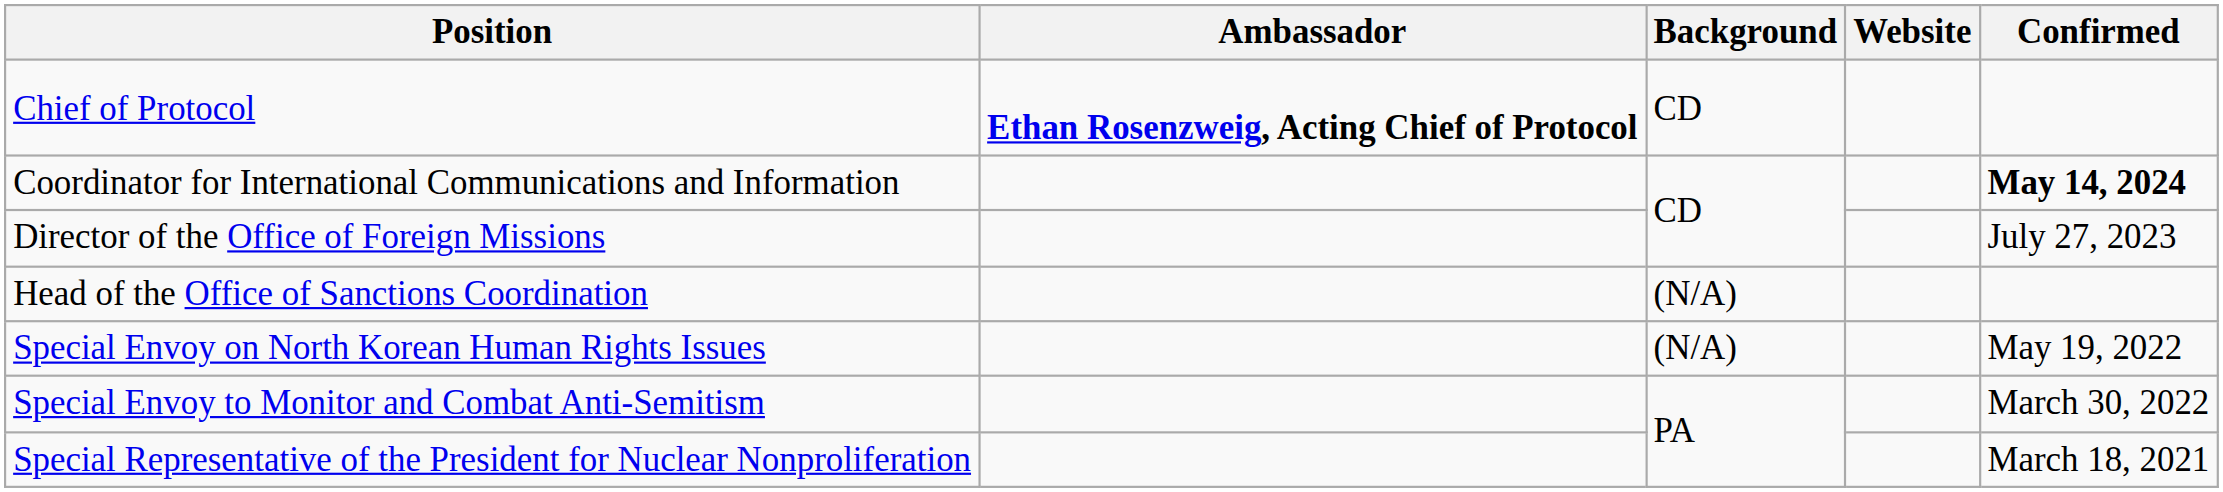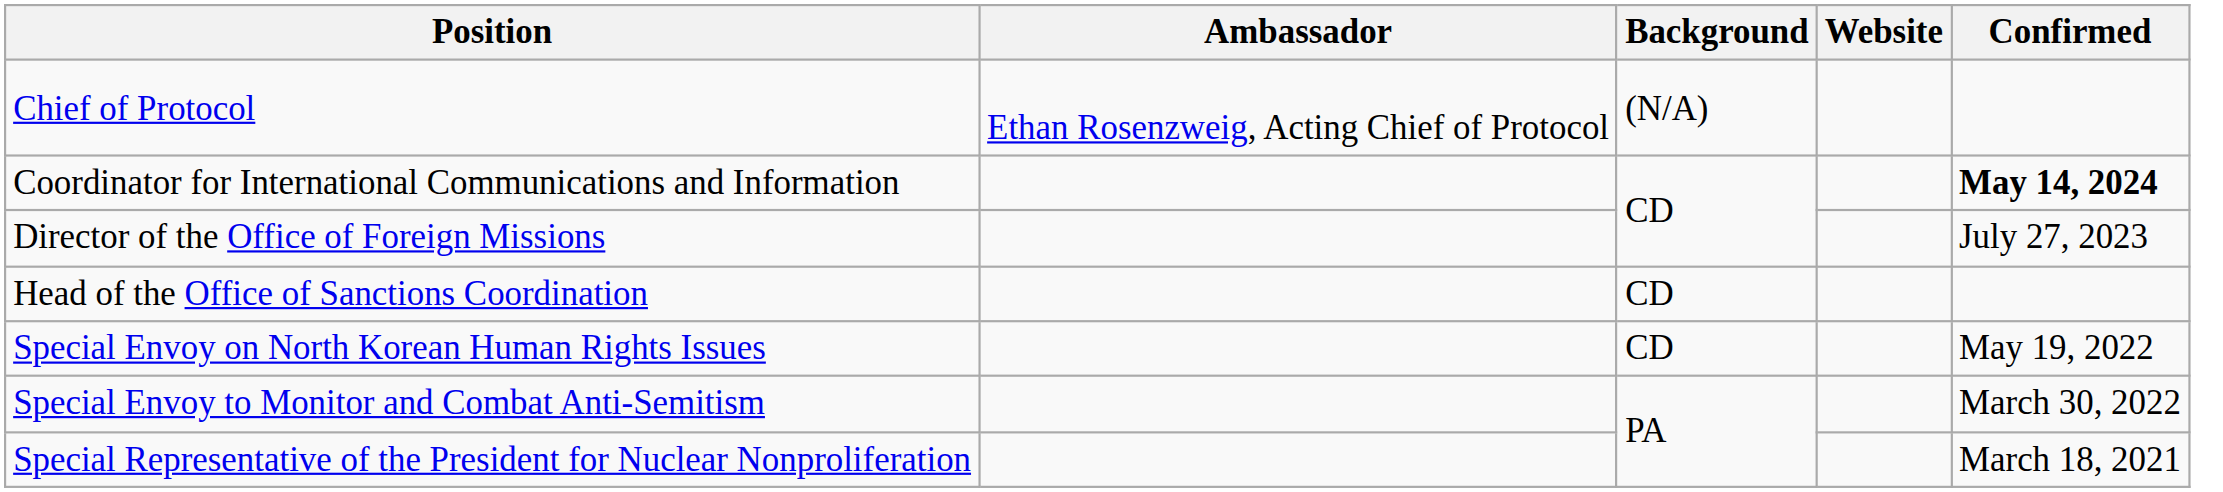 <table class="wikitable sortable">
 <tr>
 <th>Position</th>
 <th>Ambassador</th>
 <th>Background</th>
 <th>Website</th>
 <th>Confirmed</th>
 </tr>
 <tr>
 <td><a href='#'>Chief of Protocol</a></td>
-<td><strong><br><a href='#'>Ethan Rosenzweig</a>, Acting Chief of Protocol</strong></td>
-<td>CD</td>
+<td><br><a href='#'>Ethan Rosenzweig</a>, Acting Chief of Protocol</td>
+<td>(N/A)</td>
 <td></td>
 <td></td>
 </tr>
 <tr>
 <td>Coordinator for International Communications and Information</td>
 <td></td>
 <td rowspan="2">CD</td>
 <td></td>
 <td><strong>May 14, 2024</strong></td>
 </tr>
 <tr>
 <td>Director of the <a href='#'>Office of Foreign Missions</a></td>
 <td></td>
 <td></td>
 <td>July 27, 2023</td>
 </tr>
 <tr>
 <td>Head of the <a href='#'>Office of Sanctions Coordination</a></td>
 <td></td>
-<td>(N/A)</td>
+<td>CD</td>
 <td></td>
 <td></td>
 </tr>
 <tr>
 <td><a href='#'>Special Envoy on North Korean Human Rights Issues</a></td>
 <td></td>
-<td>(N/A)</td>
+<td>CD</td>
 <td></td>
 <td>May 19, 2022</td>
 </tr>
 <tr>
 <td><a href='#'>Special Envoy to Monitor and Combat Anti-Semitism</a></td>
 <td></td>
 <td rowspan="2">PA</td>
 <td></td>
 <td>March 30, 2022</td>
 </tr>
 <tr>
 <td><a href='#'>Special Representative of the President for Nuclear Nonproliferation</a></td>
 <td></td>
 <td></td>
 <td>March 18, 2021</td>
 </tr>
 </table>
